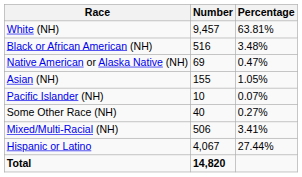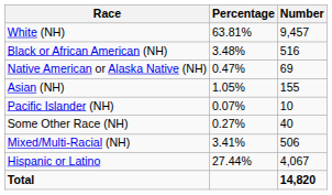 <table class="wikitable">
 <tr>
 <th>Race</th>
+<th>Percentage</th>
 <th>Number</th>
-<th>Percentage</th>
 </tr>
 <tr>
 <td><a href='#'>White</a> (NH)</td>
+<td>63.81%</td>
 <td>9,457</td>
-<td>63.81%</td>
 </tr>
 <tr>
 <td><a href='#'>Black or African American</a> (NH)</td>
+<td>3.48%</td>
 <td>516</td>
-<td>3.48%</td>
 </tr>
 <tr>
 <td><a href='#'>Native American</a> or <a href='#'>Alaska Native</a> (NH)</td>
+<td>0.47%</td>
 <td>69</td>
-<td>0.47%</td>
 </tr>
 <tr>
 <td><a href='#'>Asian</a> (NH)</td>
+<td>1.05%</td>
 <td>155</td>
-<td>1.05%</td>
 </tr>
 <tr>
 <td><a href='#'>Pacific Islander</a> (NH)</td>
+<td>0.07%</td>
 <td>10</td>
-<td>0.07%</td>
 </tr>
 <tr>
 <td>Some Other Race (NH)</td>
+<td>0.27%</td>
 <td>40</td>
-<td>0.27%</td>
 </tr>
 <tr>
 <td><a href='#'>Mixed/Multi-Racial</a> (NH)</td>
+<td>3.41%</td>
 <td>506</td>
-<td>3.41%</td>
 </tr>
 <tr>
 <td><a href='#'>Hispanic or Latino</a></td>
+<td>27.44%</td>
 <td>4,067</td>
-<td>27.44%</td>
 </tr>
 <tr>
 <td><strong>Total</strong></td>
+<td></td>
 <td><strong>14,820</strong></td>
-<td></td>
 </tr>
 </table>
